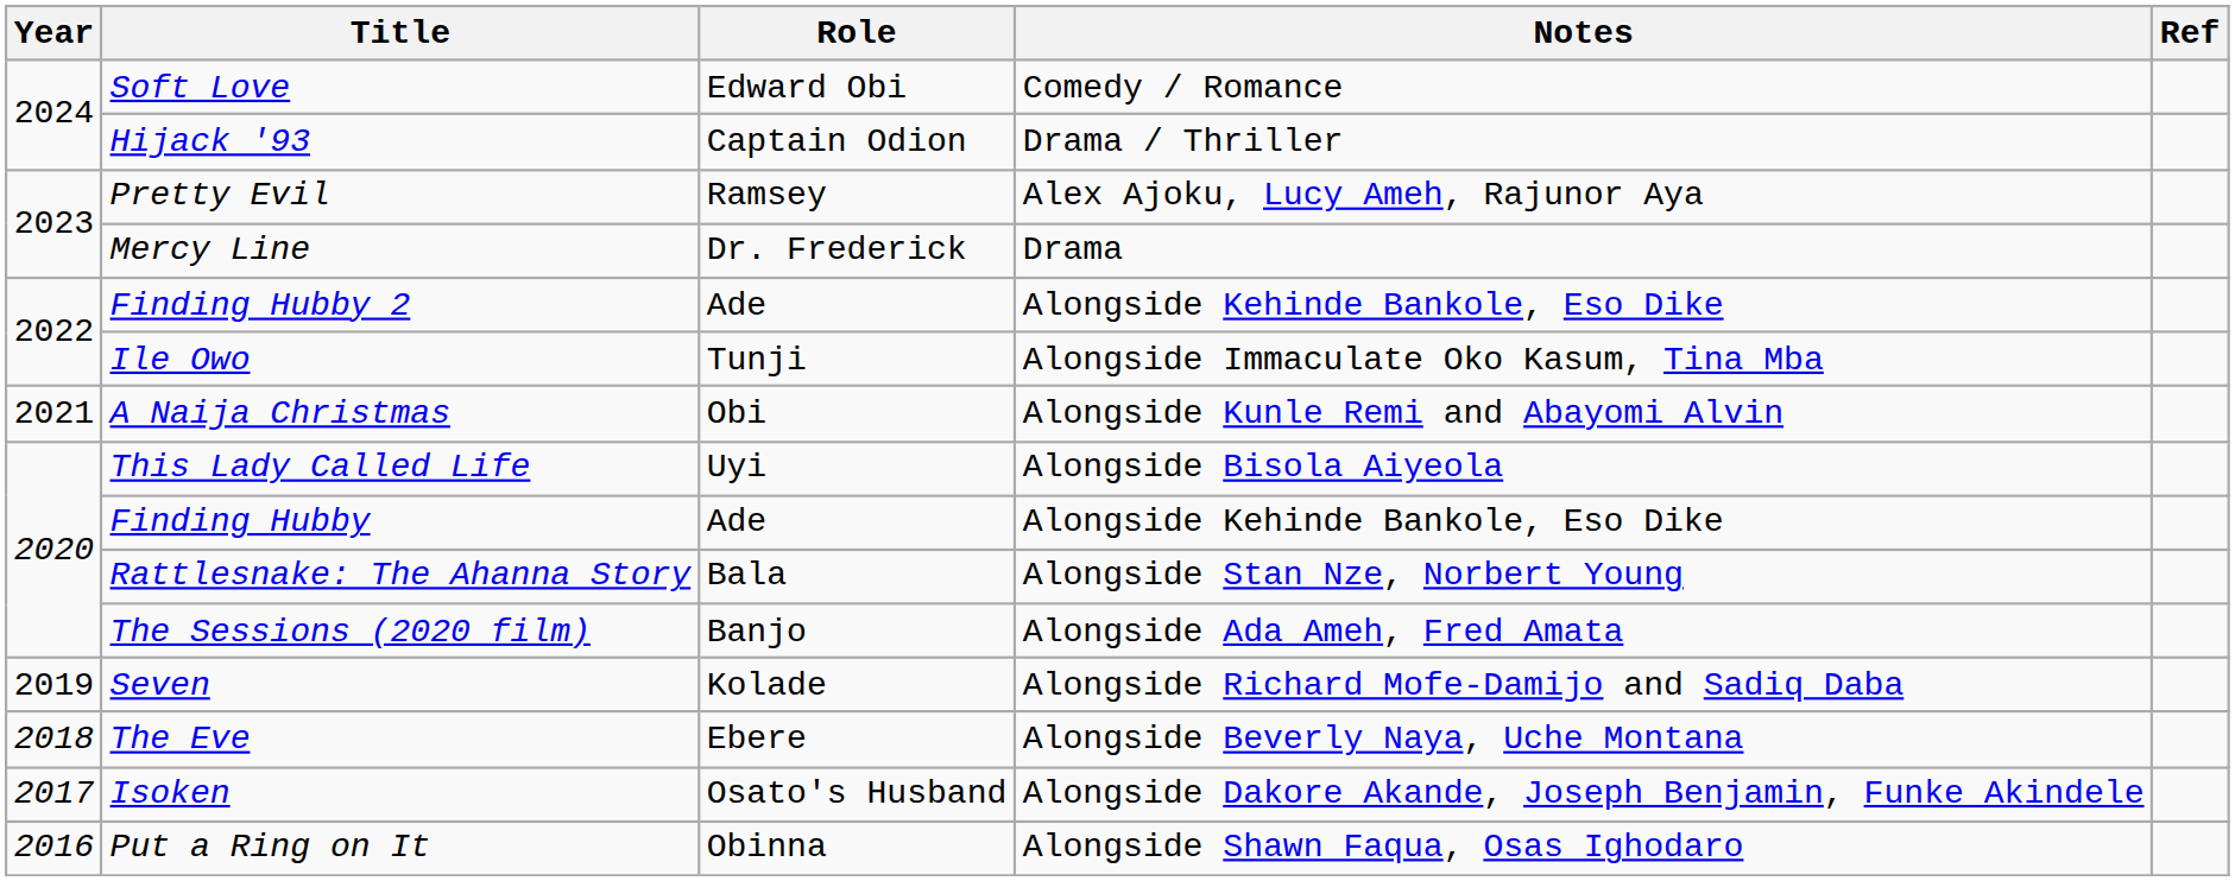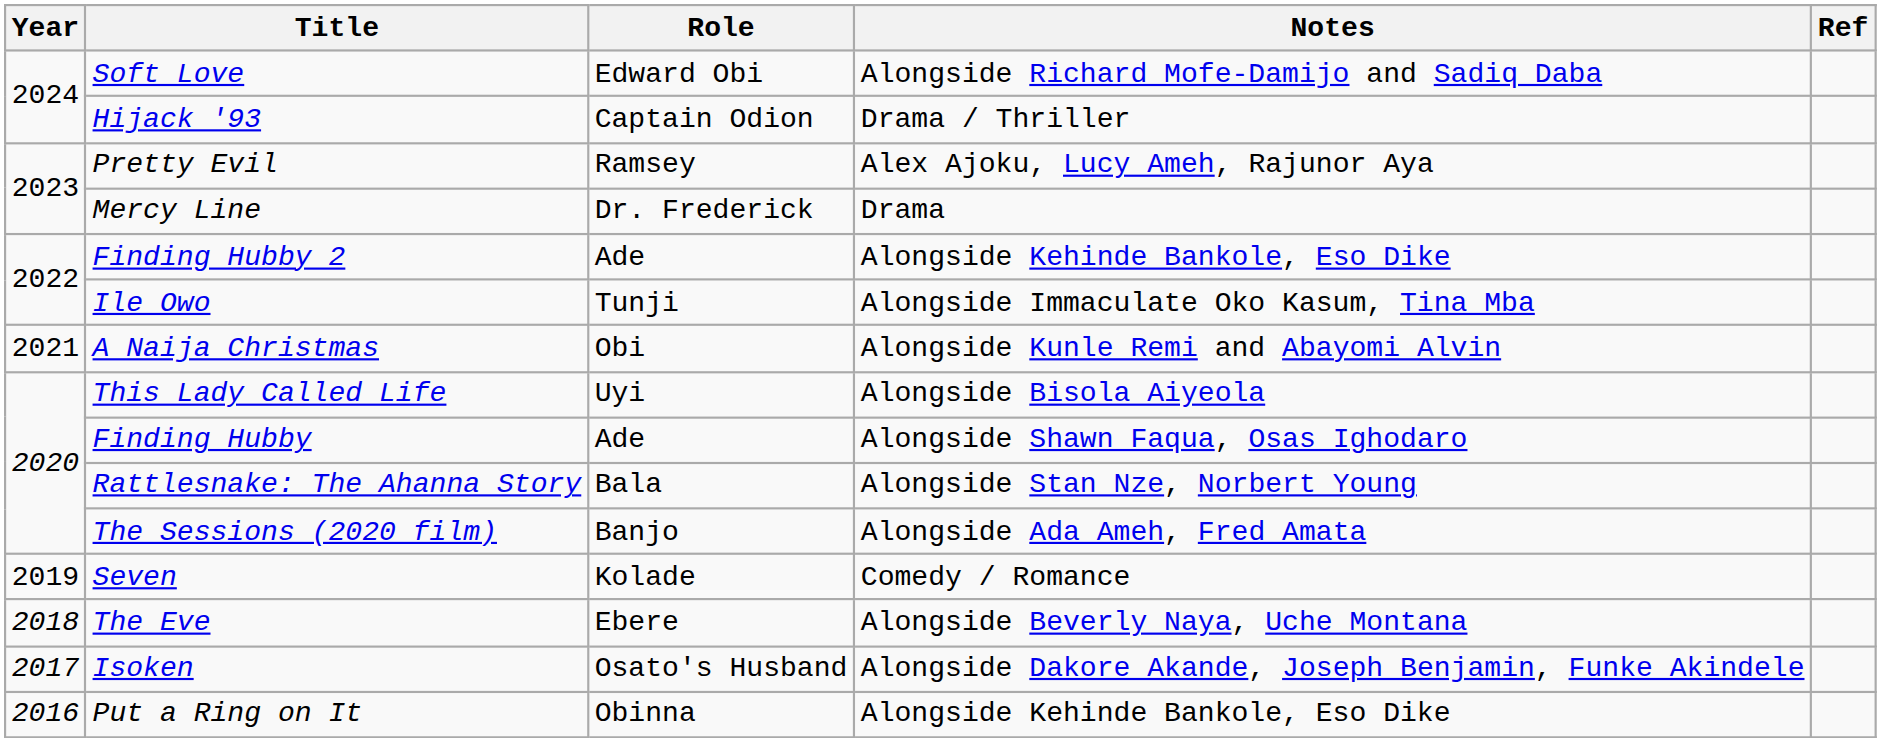 <table class="wikitable">
 <tr>
 <th>Year</th>
 <th>Title</th>
 <th>Role</th>
 <th>Notes</th>
 <th>Ref</th>
 </tr>
 <tr>
 <td rowspan="2">2024</td>
 <td><em><a href='#'>Soft Love</a></em></td>
 <td>Edward Obi</td>
-<td>Comedy / Romance</td>
+<td>Alongside <a href='#'>Richard Mofe-Damijo</a> and <a href='#'>Sadiq Daba</a></td>
 <td></td>
 </tr>
 <tr>
 <td><em><a href='#'>Hijack '93</a></em></td>
 <td>Captain Odion</td>
 <td>Drama / Thriller</td>
 <td></td>
 </tr>
 <tr>
 <td rowspan="2">2023</td>
 <td><em>Pretty Evil</em></td>
 <td>Ramsey</td>
 <td>Alex Ajoku, <a href='#'>Lucy Ameh</a>, Rajunor Aya</td>
 <td></td>
 </tr>
 <tr>
 <td><em>Mercy Line</em></td>
 <td>Dr. Frederick</td>
 <td>Drama</td>
 <td></td>
 </tr>
 <tr>
 <td rowspan="2">2022</td>
 <td><em><a href='#'>Finding Hubby 2</a></em></td>
 <td>Ade</td>
 <td>Alongside <a href='#'>Kehinde Bankole</a>, <a href='#'>Eso Dike</a></td>
 <td></td>
 </tr>
 <tr>
 <td><a href='#'><em>Ile Owo</em></a></td>
 <td>Tunji</td>
 <td>Alongside Immaculate Oko Kasum, <a href='#'>Tina Mba</a></td>
 <td></td>
 </tr>
 <tr>
 <td>2021</td>
 <td><em><a href='#'>A Naija Christmas</a></em></td>
 <td>Obi</td>
 <td>Alongside <a href='#'>Kunle Remi</a> and <a href='#'>Abayomi Alvin</a></td>
 <td></td>
 </tr>
 <tr>
 <td rowspan="4"><em>2020</em></td>
 <td><em><a href='#'>This Lady Called Life</a></em></td>
 <td>Uyi</td>
 <td>Alongside <a href='#'>Bisola Aiyeola</a></td>
 <td></td>
 </tr>
 <tr>
 <td><em><a href='#'>Finding Hubby</a></em></td>
 <td>Ade</td>
-<td>Alongside Kehinde Bankole, Eso Dike</td>
+<td>Alongside <a href='#'>Shawn Faqua</a>, <a href='#'>Osas Ighodaro</a></td>
 <td></td>
 </tr>
 <tr>
 <td><em><a href='#'>Rattlesnake: The Ahanna Story</a></em></td>
 <td>Bala</td>
 <td>Alongside <a href='#'>Stan Nze</a>, <a href='#'>Norbert Young</a></td>
 <td></td>
 </tr>
 <tr>
 <td><em><a href='#'>The Sessions (2020 film)</a></em></td>
 <td>Banjo</td>
 <td>Alongside <a href='#'>Ada Ameh</a>, <a href='#'>Fred Amata</a></td>
 <td></td>
 </tr>
 <tr>
 <td>2019</td>
 <td><em><a href='#'>Seven</a></em></td>
 <td>Kolade</td>
-<td>Alongside <a href='#'>Richard Mofe-Damijo</a> and <a href='#'>Sadiq Daba</a></td>
+<td>Comedy / Romance</td>
 <td></td>
 </tr>
 <tr>
 <td><em>2018</em></td>
 <td><em><a href='#'>The Eve</a></em></td>
 <td>Ebere</td>
 <td>Alongside <a href='#'>Beverly Naya</a>, <a href='#'>Uche Montana</a></td>
 <td></td>
 </tr>
 <tr>
 <td><em>2017</em></td>
 <td><em><a href='#'>Isoken</a></em></td>
 <td>Osato's Husband</td>
 <td>Alongside <a href='#'>Dakore Akande</a>, <a href='#'>Joseph Benjamin</a>, <a href='#'>Funke Akindele</a></td>
 <td></td>
 </tr>
 <tr>
 <td><em>2016</em></td>
 <td><em>Put a Ring on It</em></td>
 <td>Obinna</td>
-<td>Alongside <a href='#'>Shawn Faqua</a>, <a href='#'>Osas Ighodaro</a></td>
+<td>Alongside Kehinde Bankole, Eso Dike</td>
 <td></td>
 </tr>
 </table>
